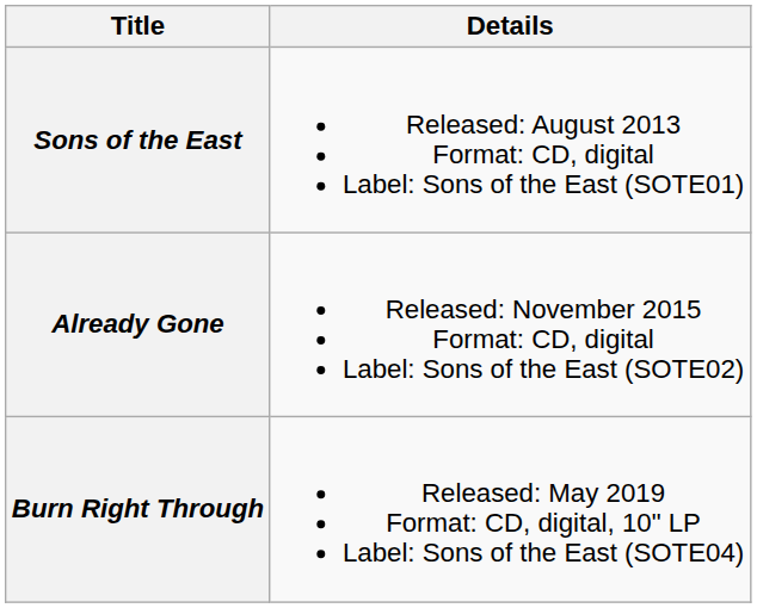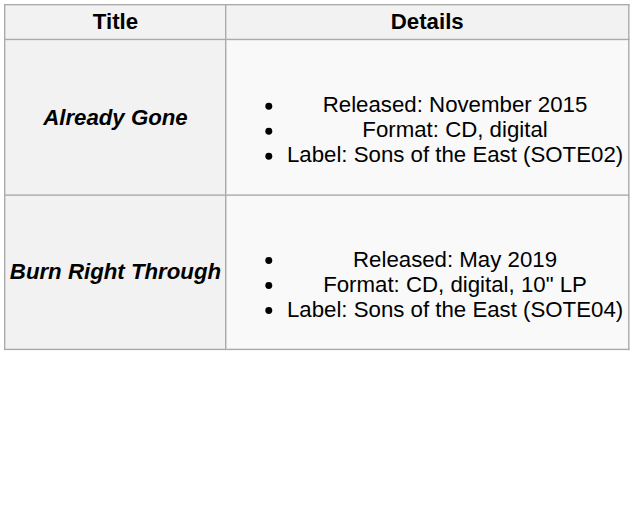 <table class="wikitable plainrowheaders" style="text-align:center;" border="1">
 <tr>
 <th>Title</th>
 <th>Details</th>
-</tr>
-<tr>
-<th scope="row"><em>Sons of the East</em></th>
-<td><br><ul><li>Released: August 2013</li><li>Format: CD, digital</li><li>Label: Sons of the East (SOTE01)</li></ul></td>
 </tr>
 <tr>
 <th scope="row"><em>Already Gone</em></th>
 <td><br><ul><li>Released: November 2015</li><li>Format: CD, digital</li><li>Label: Sons of the East (SOTE02)</li></ul></td>
 </tr>
 <tr>
 <th scope="row"><em>Burn Right Through</em></th>
 <td><br><ul><li>Released: May 2019</li><li>Format: CD, digital, 10" LP</li><li>Label: Sons of the East (SOTE04)</li></ul></td>
 </tr>
 </table>
